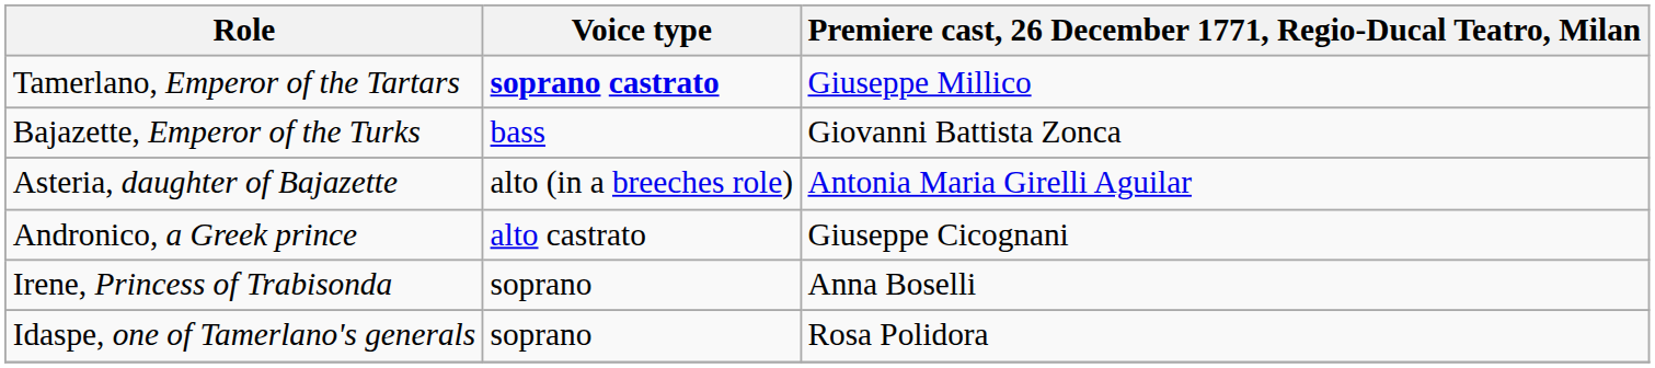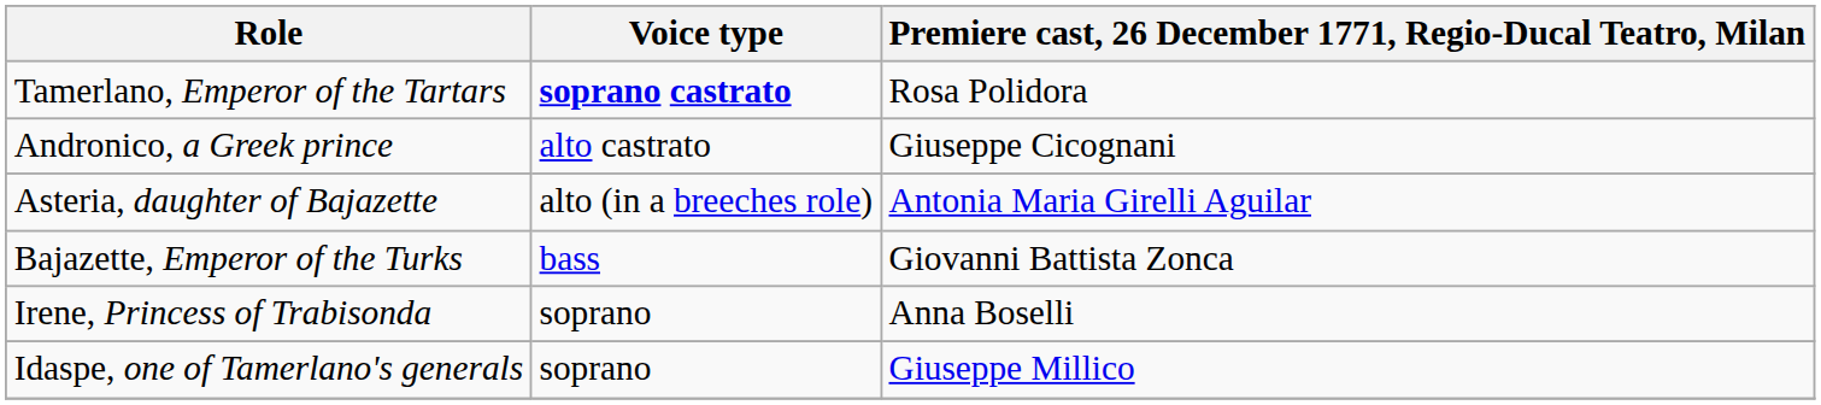 <table class="wikitable">
 <tr>
 <th>Role</th>
 <th>Voice type</th>
 <th>Premiere cast, 26 December 1771, Regio-Ducal Teatro, Milan</th>
 </tr>
 <tr>
 <td>Tamerlano, <em>Emperor of the Tartars</em></td>
 <td><strong><a href='#'>soprano</a> <a href='#'>castrato</a></strong></td>
-<td><a href='#'>Giuseppe Millico</a></td>
+<td>Rosa Polidora</td>
 </tr>
 <tr>
-<td>Bajazette, <em>Emperor of the Turks</em></td>
-<td><a href='#'>bass</a></td>
-<td>Giovanni Battista Zonca</td>
+<td>Andronico, <em>a Greek prince</em></td>
+<td><a href='#'>alto</a> castrato</td>
+<td>Giuseppe Cicognani</td>
 </tr>
 <tr>
 <td>Asteria, <em>daughter of Bajazette</em></td>
 <td>alto (in a <a href='#'>breeches role</a>)</td>
 <td><a href='#'>Antonia Maria Girelli Aguilar</a></td>
 </tr>
 <tr>
-<td>Andronico, <em>a Greek prince</em></td>
-<td><a href='#'>alto</a> castrato</td>
-<td>Giuseppe Cicognani</td>
+<td>Bajazette, <em>Emperor of the Turks</em></td>
+<td><a href='#'>bass</a></td>
+<td>Giovanni Battista Zonca</td>
 </tr>
 <tr>
 <td>Irene, <em>Princess of Trabisonda</em></td>
 <td>soprano</td>
 <td>Anna Boselli</td>
 </tr>
 <tr>
 <td>Idaspe, <em>one of Tamerlano's generals</em></td>
 <td>soprano</td>
-<td>Rosa Polidora</td>
+<td><a href='#'>Giuseppe Millico</a></td>
 </tr>
 <tr>
 </tr>
 </table>
